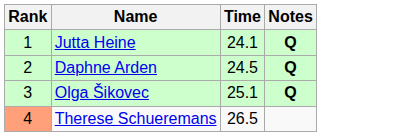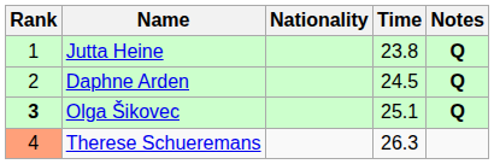 <table class="wikitable sortable" style="text-align:center">
 <tr>
 <th>Rank</th>
 <th>Name</th>
+<th>Nationality</th>
 <th>Time</th>
 <th>Notes</th>
 </tr>
 <tr bgcolor=ccffcc>
 <td>1</td>
 <td align=left><a href='#'>Jutta Heine</a></td>
-<td>24.1</td>
+<td align=left></td>
+<td>23.8</td>
 <td><strong>Q</strong></td>
 </tr>
 <tr bgcolor=ccffcc>
 <td>2</td>
 <td align=left><a href='#'>Daphne Arden</a></td>
+<td align=left></td>
 <td>24.5</td>
 <td><strong>Q</strong></td>
 </tr>
 <tr bgcolor=ccffcc>
-<td>3</td>
+<td><strong>3</strong></td>
 <td align=left><a href='#'>Olga Šikovec</a></td>
+<td align=left></td>
 <td>25.1</td>
 <td><strong>Q</strong></td>
 </tr>
 <tr>
 <td style="background: lightsalmon;">4</td>
 <td align=left><a href='#'>Therese Schueremans</a></td>
-<td>26.5</td>
+<td align=left></td>
+<td>26.3</td>
 <td></td>
 </tr>
 </table>
